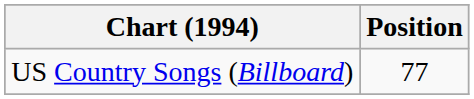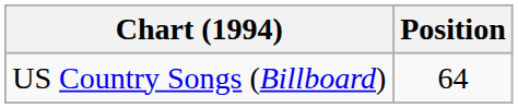 <table class="wikitable sortable">
 <tr>
 <th scope="col">Chart (1994)</th>
 <th scope="col">Position</th>
 </tr>
 <tr>
 <td>US <a href='#'>Country Songs</a> (<em><a href='#'>Billboard</a></em>)</td>
-<td align="center">77</td>
+<td align="center">64</td>
 </tr>
 </table>
